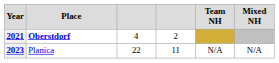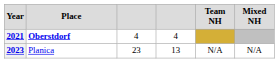 <table class="wikitable plainrowheaders" style="background:#fff; font-size:86%; line-height:16px; border:gray solid 1px; border-collapse:collapse;">
 <tr style="background:#ccc; text-align:center;">
 <th scope="col" style="background:#dcdcdc; width:25px;">Year</th>
 <th scope="col" style="background:#dcdcdc; width:135px;">Place</th>
 <th scope="col" style="background:#dcdcdc; width:55px;"></th>
 <th scope="col" style="background:#dcdcdc; width:55px;"></th>
 <th scope="col" style="background:#dcdcdc; width:55px;">Team NH</th>
 <th scope="col" style="background:#dcdcdc; width:55px;">Mixed NH</th>
 </tr>
 <tr>
 <th scope=row align=center><a href='#'>2021</a></th>
 <td><strong> <a href='#'>Oberstdorf</a></strong></td>
 <td align=center>4</td>
-<td align=center>2</td>
+<td align=center>4</td>
 <td align=center bgcolor=#D4AF37></td>
 <td align=center bgcolor=silver></td>
 </tr>
 <tr>
 <th scope=row align=center><a href='#'>2023</a></th>
 <td> <a href='#'>Planica</a></td>
-<td align=center>22</td>
-<td align=center>11</td>
+<td align=center>23</td>
+<td align=center>13</td>
 <td align=center>N/A</td>
 <td align=center>N/A</td>
 </tr>
 </table>
